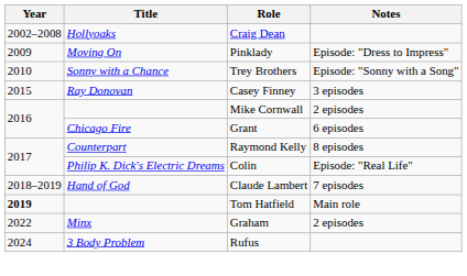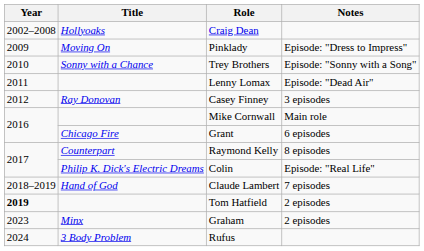 <table class="wikitable sortable">
 <tr>
 <th>Year</th>
 <th>Title</th>
 <th>Role</th>
 <th class="unsortable">Notes</th>
 </tr>
 <tr>
 <td>2002–2008</td>
 <td><em><a href='#'>Hollyoaks</a></em></td>
 <td><a href='#'>Craig Dean</a></td>
 <td></td>
 </tr>
 <tr>
 <td>2009</td>
 <td><em><a href='#'>Moving On</a></em></td>
 <td>Pinklady</td>
 <td>Episode: "Dress to Impress"</td>
 </tr>
 <tr>
 <td>2010</td>
 <td><em><a href='#'>Sonny with a Chance</a></em></td>
 <td>Trey Brothers</td>
 <td>Episode: "Sonny with a Song"</td>
 </tr>
 <tr>
-<td>2015</td>
+<td>2011</td>
+<td><em></em></td>
+<td>Lenny Lomax</td>
+<td>Episode: "Dead Air"</td>
+</tr>
+<tr>
+<td>2012</td>
 <td><em><a href='#'>Ray Donovan</a></em></td>
 <td>Casey Finney</td>
 <td>3 episodes</td>
 </tr>
 <tr>
 <td rowspan="2">2016</td>
 <td><em></em></td>
 <td>Mike Cornwall</td>
-<td>2 episodes</td>
+<td>Main role</td>
 </tr>
 <tr>
 <td><em><a href='#'>Chicago Fire</a></em></td>
 <td>Grant</td>
 <td>6 episodes</td>
 </tr>
 <tr>
 <td rowspan="2">2017</td>
 <td><em><a href='#'>Counterpart</a></em></td>
 <td>Raymond Kelly</td>
 <td>8 episodes</td>
 </tr>
 <tr>
 <td><em><a href='#'>Philip K. Dick's Electric Dreams</a></em></td>
 <td>Colin</td>
 <td>Episode: "Real Life"</td>
 </tr>
 <tr>
 <td>2018–2019</td>
 <td><em><a href='#'>Hand of God</a></em></td>
 <td>Claude Lambert</td>
 <td>7 episodes</td>
 </tr>
 <tr>
 <td><strong>2019</strong></td>
 <td><em></em></td>
 <td>Tom Hatfield</td>
-<td>Main role</td>
+<td>2 episodes</td>
 </tr>
 <tr>
-<td>2022</td>
+<td>2023</td>
 <td><em><a href='#'>Minx</a></em></td>
 <td>Graham</td>
 <td>2 episodes</td>
 </tr>
 <tr>
 <td>2024</td>
 <td><em><a href='#'>3 Body Problem</a></em></td>
 <td>Rufus</td>
 <td></td>
 </tr>
 </table>
